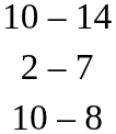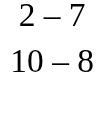 <table style="text-align:center">
 <tr>
 <th width=200></th>
 <th width=100></th>
 <th width=200></th>
-</tr>
-<tr>
-<td align=right></td>
-<td>10 – 14</td>
-<td align=left><strong></strong></td>
 </tr>
 <tr>
 <td align=right></td>
 <td>2 – 7</td>
 <td align=left></td>
 </tr>
 <tr>
 <td align=right><strong></strong></td>
 <td>10 – 8</td>
 <td align=left></td>
 </tr>
 </table>
